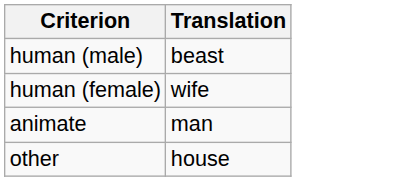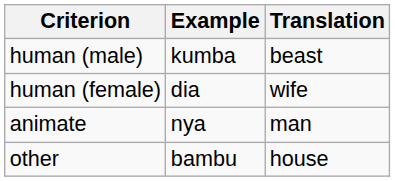 <table class="wikitable">
 <tr>
 <th>Criterion</th>
+<th>Example</th>
 <th>Translation</th>
 </tr>
 <tr>
 <td>human (male)</td>
+<td>kumba</td>
 <td>beast</td>
 </tr>
 <tr>
 <td>human (female)</td>
+<td>dia</td>
 <td>wife</td>
 </tr>
 <tr>
 <td>animate</td>
+<td>nya</td>
 <td>man</td>
 </tr>
 <tr>
 <td>other</td>
+<td>bambu</td>
 <td>house</td>
 </tr>
 </table>
